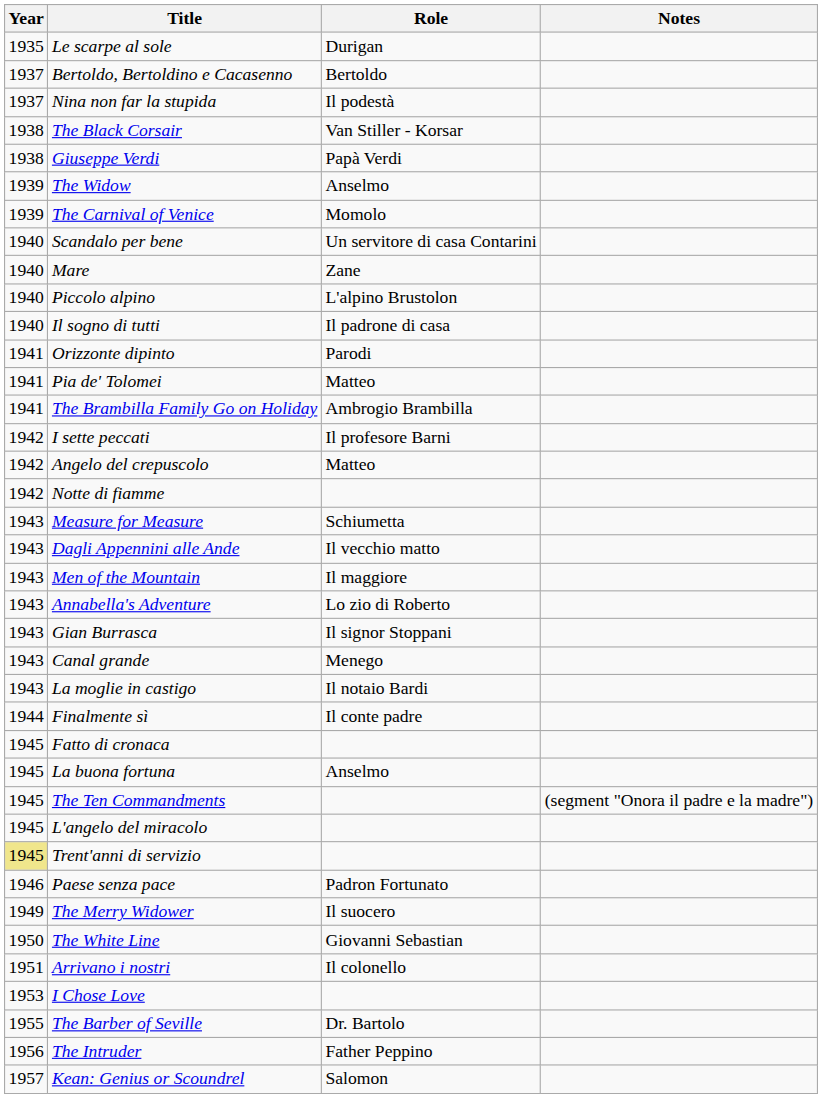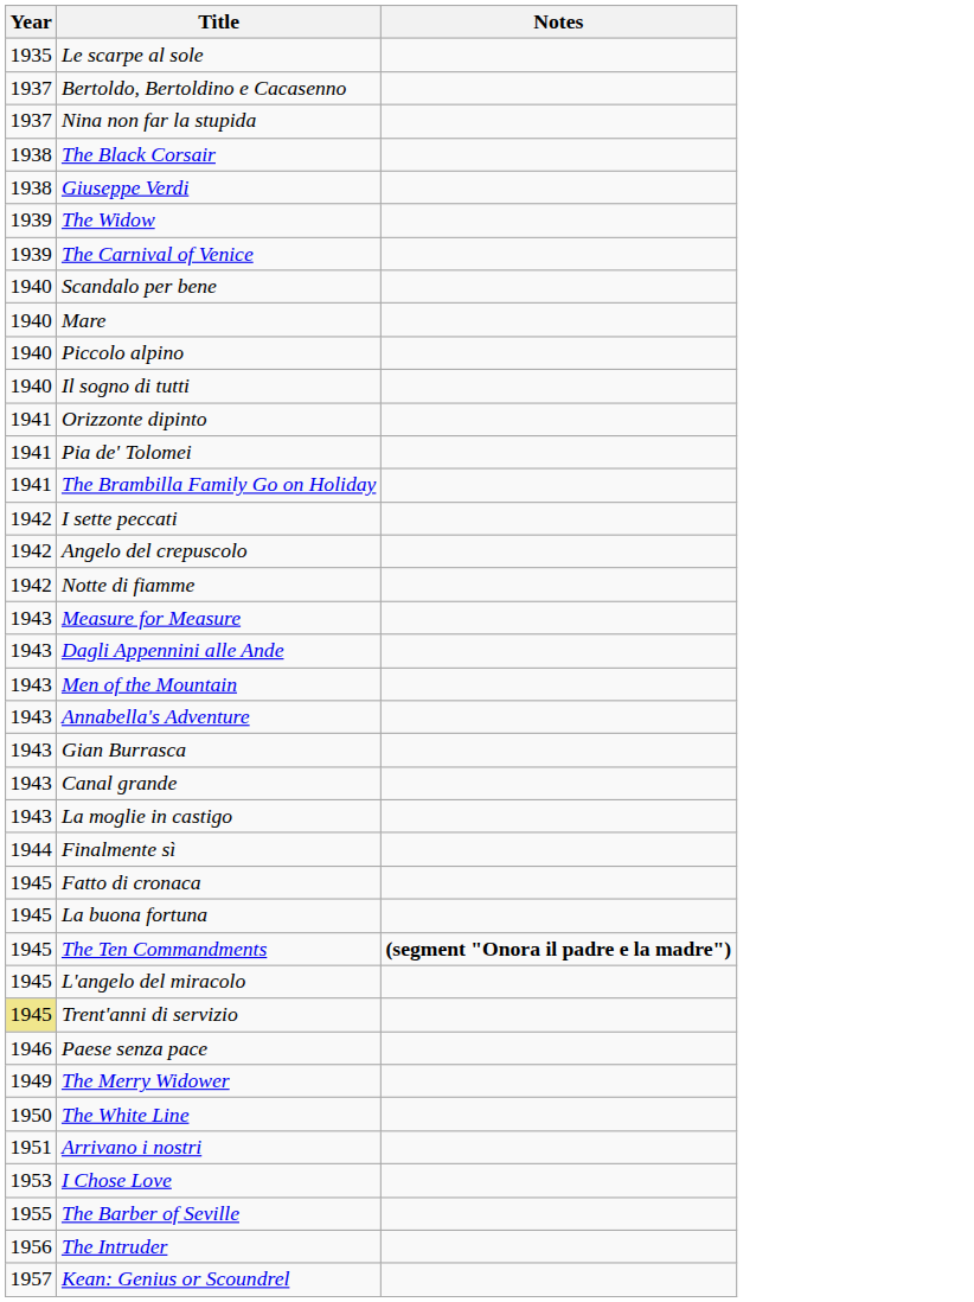 <table class="wikitable">
 <tr>
 <th>Year</th>
 <th>Title</th>
-<th>Role</th>
 <th>Notes</th>
 </tr>
 <tr>
 <td>1935</td>
 <td><em>Le scarpe al sole</em></td>
-<td>Durigan</td>
 <td></td>
 </tr>
 <tr>
 <td>1937</td>
 <td><em>Bertoldo, Bertoldino e Cacasenno</em></td>
-<td>Bertoldo</td>
 <td></td>
 </tr>
 <tr>
 <td>1937</td>
 <td><em>Nina non far la stupida</em></td>
-<td>Il podestà</td>
 <td></td>
 </tr>
 <tr>
 <td>1938</td>
 <td><em><a href='#'>The Black Corsair</a></em></td>
-<td>Van Stiller - Korsar</td>
 <td></td>
 </tr>
 <tr>
 <td>1938</td>
 <td><em><a href='#'>Giuseppe Verdi</a></em></td>
-<td>Papà Verdi</td>
 <td></td>
 </tr>
 <tr>
 <td>1939</td>
 <td><em><a href='#'>The Widow</a></em></td>
-<td>Anselmo</td>
 <td></td>
 </tr>
 <tr>
 <td>1939</td>
 <td><em><a href='#'>The Carnival of Venice</a></em></td>
-<td>Momolo</td>
 <td></td>
 </tr>
 <tr>
 <td>1940</td>
 <td><em>Scandalo per bene</em></td>
-<td>Un servitore di casa Contarini</td>
 <td></td>
 </tr>
 <tr>
 <td>1940</td>
 <td><em>Mare</em></td>
-<td>Zane</td>
 <td></td>
 </tr>
 <tr>
 <td>1940</td>
 <td><em>Piccolo alpino</em></td>
-<td>L'alpino Brustolon</td>
 <td></td>
 </tr>
 <tr>
 <td>1940</td>
 <td><em>Il sogno di tutti</em></td>
-<td>Il padrone di casa</td>
 <td></td>
 </tr>
 <tr>
 <td>1941</td>
 <td><em>Orizzonte dipinto</em></td>
-<td>Parodi</td>
 <td></td>
 </tr>
 <tr>
 <td>1941</td>
 <td><em>Pia de' Tolomei</em></td>
-<td>Matteo</td>
 <td></td>
 </tr>
 <tr>
 <td>1941</td>
 <td><em><a href='#'>The Brambilla Family Go on Holiday</a></em></td>
-<td>Ambrogio Brambilla</td>
 <td></td>
 </tr>
 <tr>
 <td>1942</td>
 <td><em>I sette peccati</em></td>
-<td>Il profesore Barni</td>
 <td></td>
 </tr>
 <tr>
 <td>1942</td>
 <td><em>Angelo del crepuscolo</em></td>
-<td>Matteo</td>
 <td></td>
 </tr>
 <tr>
 <td>1942</td>
 <td><em>Notte di fiamme</em></td>
 <td></td>
-<td></td>
 </tr>
 <tr>
 <td>1943</td>
 <td><em><a href='#'>Measure for Measure</a></em></td>
-<td>Schiumetta</td>
 <td></td>
 </tr>
 <tr>
 <td>1943</td>
 <td><em><a href='#'>Dagli Appennini alle Ande</a></em></td>
-<td>Il vecchio matto</td>
 <td></td>
 </tr>
 <tr>
 <td>1943</td>
 <td><em><a href='#'>Men of the Mountain</a></em></td>
-<td>Il maggiore</td>
 <td></td>
 </tr>
 <tr>
 <td>1943</td>
 <td><em><a href='#'>Annabella's Adventure</a></em></td>
-<td>Lo zio di Roberto</td>
 <td></td>
 </tr>
 <tr>
 <td>1943</td>
 <td><em>Gian Burrasca</em></td>
-<td>Il signor Stoppani</td>
 <td></td>
 </tr>
 <tr>
 <td>1943</td>
 <td><em>Canal grande</em></td>
-<td>Menego</td>
 <td></td>
 </tr>
 <tr>
 <td>1943</td>
 <td><em>La moglie in castigo</em></td>
-<td>Il notaio Bardi</td>
 <td></td>
 </tr>
 <tr>
 <td>1944</td>
 <td><em>Finalmente sì</em></td>
-<td>Il conte padre</td>
 <td></td>
 </tr>
 <tr>
 <td>1945</td>
 <td><em>Fatto di cronaca</em></td>
 <td></td>
-<td></td>
 </tr>
 <tr>
 <td>1945</td>
 <td><em>La buona fortuna</em></td>
-<td>Anselmo</td>
 <td></td>
 </tr>
 <tr>
 <td>1945</td>
 <td><em><a href='#'>The Ten Commandments</a></em></td>
-<td></td>
-<td>(segment "Onora il padre e la madre")</td>
+<td><strong>(segment "Onora il padre e la madre")</strong></td>
 </tr>
 <tr>
 <td>1945</td>
 <td><em>L'angelo del miracolo</em></td>
-<td></td>
 <td></td>
 </tr>
 <tr>
 <td style="background: khaki;">1945</td>
 <td><em>Trent'anni di servizio</em></td>
 <td></td>
-<td></td>
 </tr>
 <tr>
 <td>1946</td>
 <td><em>Paese senza pace</em></td>
-<td>Padron Fortunato</td>
 <td></td>
 </tr>
 <tr>
 <td>1949</td>
 <td><em><a href='#'>The Merry Widower</a></em></td>
-<td>Il suocero</td>
 <td></td>
 </tr>
 <tr>
 <td>1950</td>
 <td><em><a href='#'>The White Line</a></em></td>
-<td>Giovanni Sebastian</td>
 <td></td>
 </tr>
 <tr>
 <td>1951</td>
 <td><em><a href='#'>Arrivano i nostri</a></em></td>
-<td>Il colonello</td>
 <td></td>
 </tr>
 <tr>
 <td>1953</td>
 <td><em><a href='#'>I Chose Love</a></em></td>
 <td></td>
-<td></td>
 </tr>
 <tr>
 <td>1955</td>
 <td><em><a href='#'>The Barber of Seville</a></em></td>
-<td>Dr. Bartolo</td>
 <td></td>
 </tr>
 <tr>
 <td>1956</td>
 <td><em><a href='#'>The Intruder</a></em></td>
-<td>Father Peppino</td>
 <td></td>
 </tr>
 <tr>
 <td>1957</td>
 <td><em><a href='#'>Kean: Genius or Scoundrel</a></em></td>
-<td>Salomon</td>
 <td></td>
 </tr>
 </table>
